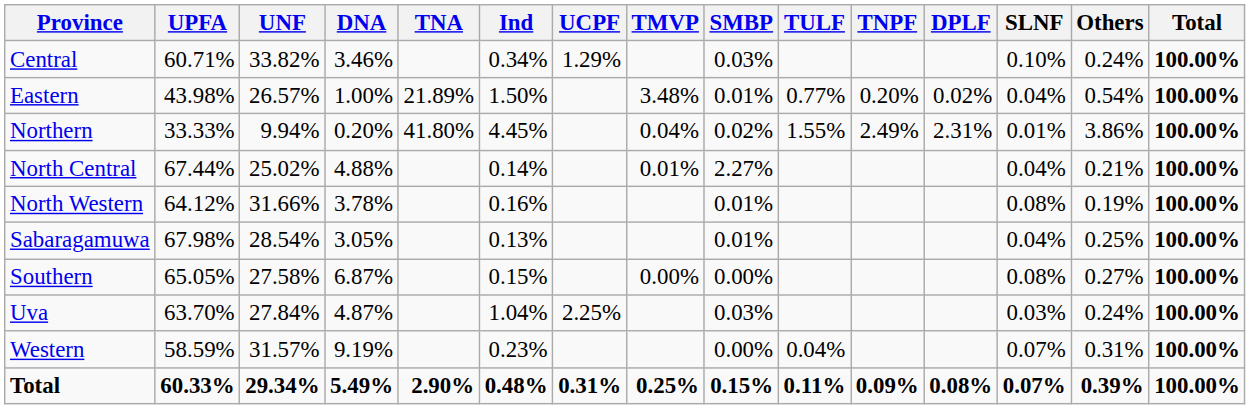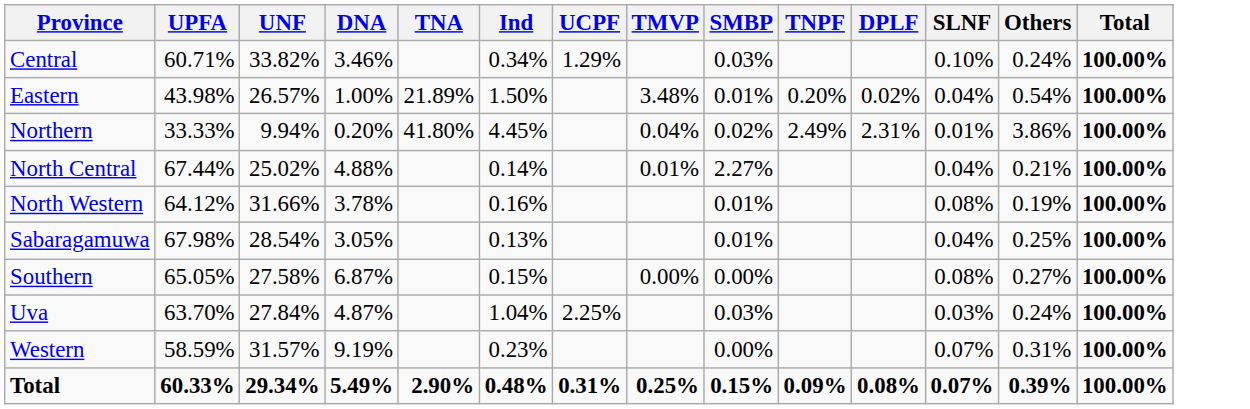 <table class="wikitable sortable" border="1" style="text-align:right;">
 <tr>
 <th><a href='#'>Province</a><br></th>
 <th><a href='#'>UPFA</a><br></th>
 <th><a href='#'>UNF</a><br></th>
 <th><a href='#'>DNA</a><br></th>
 <th><a href='#'>TNA</a><br></th>
 <th><a href='#'>Ind</a><br></th>
 <th><a href='#'>UCPF</a><br></th>
 <th><a href='#'>TMVP</a><br></th>
 <th><a href='#'>SMBP</a><br></th>
-<th><a href='#'>TULF</a><br></th>
 <th><a href='#'>TNPF</a><br></th>
 <th><a href='#'>DPLF</a><br></th>
 <th>SLNF<br></th>
 <th>Others<br></th>
 <th>Total<br></th>
 </tr>
 <tr>
 <td align=left><a href='#'>Central</a></td>
 <td>60.71%</td>
 <td>33.82%</td>
 <td>3.46%</td>
 <td></td>
 <td>0.34%</td>
 <td>1.29%</td>
 <td></td>
 <td>0.03%</td>
 <td></td>
 <td></td>
-<td></td>
 <td>0.10%</td>
 <td>0.24%</td>
 <td><strong>100.00%</strong></td>
 </tr>
 <tr>
 <td align=left><a href='#'>Eastern</a></td>
 <td>43.98%</td>
 <td>26.57%</td>
 <td>1.00%</td>
 <td>21.89%</td>
 <td>1.50%</td>
 <td></td>
 <td>3.48%</td>
 <td>0.01%</td>
-<td>0.77%</td>
 <td>0.20%</td>
 <td>0.02%</td>
 <td>0.04%</td>
 <td>0.54%</td>
 <td><strong>100.00%</strong></td>
 </tr>
 <tr>
 <td align=left><a href='#'>Northern</a></td>
 <td>33.33%</td>
 <td>9.94%</td>
 <td>0.20%</td>
 <td>41.80%</td>
 <td>4.45%</td>
 <td></td>
 <td>0.04%</td>
 <td>0.02%</td>
-<td>1.55%</td>
 <td>2.49%</td>
 <td>2.31%</td>
 <td>0.01%</td>
 <td>3.86%</td>
 <td><strong>100.00%</strong></td>
 </tr>
 <tr>
 <td align=left><a href='#'>North Central</a></td>
 <td>67.44%</td>
 <td>25.02%</td>
 <td>4.88%</td>
 <td></td>
 <td>0.14%</td>
 <td></td>
 <td>0.01%</td>
 <td>2.27%</td>
 <td></td>
 <td></td>
-<td></td>
 <td>0.04%</td>
 <td>0.21%</td>
 <td><strong>100.00%</strong></td>
 </tr>
 <tr>
 <td align=left><a href='#'>North Western</a></td>
 <td>64.12%</td>
 <td>31.66%</td>
 <td>3.78%</td>
 <td></td>
 <td>0.16%</td>
 <td></td>
 <td></td>
 <td>0.01%</td>
-<td></td>
 <td></td>
 <td></td>
 <td>0.08%</td>
 <td>0.19%</td>
 <td><strong>100.00%</strong></td>
 </tr>
 <tr>
 <td align=left><a href='#'>Sabaragamuwa</a></td>
 <td>67.98%</td>
 <td>28.54%</td>
 <td>3.05%</td>
 <td></td>
 <td>0.13%</td>
 <td></td>
 <td></td>
 <td>0.01%</td>
 <td></td>
 <td></td>
-<td></td>
 <td>0.04%</td>
 <td>0.25%</td>
 <td><strong>100.00%</strong></td>
 </tr>
 <tr>
 <td align=left><a href='#'>Southern</a></td>
 <td>65.05%</td>
 <td>27.58%</td>
 <td>6.87%</td>
 <td></td>
 <td>0.15%</td>
 <td></td>
 <td>0.00%</td>
 <td>0.00%</td>
-<td></td>
 <td></td>
 <td></td>
 <td>0.08%</td>
 <td>0.27%</td>
 <td><strong>100.00%</strong></td>
 </tr>
 <tr>
 <td align=left><a href='#'>Uva</a></td>
 <td>63.70%</td>
 <td>27.84%</td>
 <td>4.87%</td>
 <td></td>
 <td>1.04%</td>
 <td>2.25%</td>
 <td></td>
 <td>0.03%</td>
 <td></td>
 <td></td>
-<td></td>
 <td>0.03%</td>
 <td>0.24%</td>
 <td><strong>100.00%</strong></td>
 </tr>
 <tr>
 <td align=left><a href='#'>Western</a></td>
 <td>58.59%</td>
 <td>31.57%</td>
 <td>9.19%</td>
 <td></td>
 <td>0.23%</td>
 <td></td>
 <td></td>
 <td>0.00%</td>
-<td>0.04%</td>
 <td></td>
 <td></td>
 <td>0.07%</td>
 <td>0.31%</td>
 <td><strong>100.00%</strong></td>
 </tr>
 <tr class="sortbottom">
 <td align=left><strong>Total</strong></td>
 <td><strong>60.33%</strong></td>
 <td><strong>29.34%</strong></td>
 <td><strong>5.49%</strong></td>
 <td><strong>2.90%</strong></td>
 <td><strong>0.48%</strong></td>
 <td><strong>0.31%</strong></td>
 <td><strong>0.25%</strong></td>
 <td><strong>0.15%</strong></td>
-<td><strong>0.11%</strong></td>
 <td><strong>0.09%</strong></td>
 <td><strong>0.08%</strong></td>
 <td><strong>0.07%</strong></td>
 <td><strong>0.39%</strong></td>
 <td><strong>100.00%</strong></td>
 </tr>
 </table>
